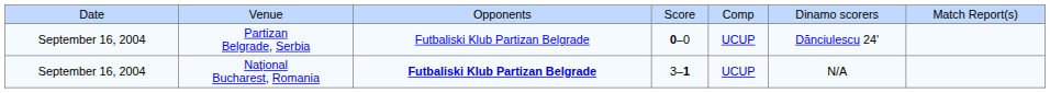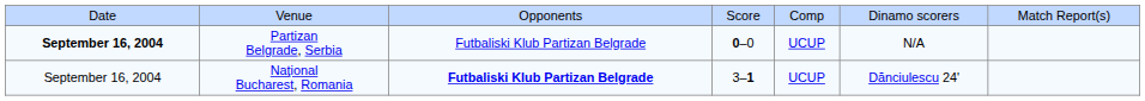 <table border=1 style="border-collapse:collapse; font-size:90%;" cellpadding=3 cellspacing=0 width=100%>
 <tr bgcolor=#C1D8FF align=center>
 <td>Date</td>
 <td>Venue</td>
 <td>Opponents</td>
 <td>Score</td>
 <td>Comp</td>
 <td>Dinamo scorers</td>
 <td>Match Report(s)</td>
 </tr>
 <tr align=center bgcolor=#F5FAFF>
-<td>September 16, 2004</td>
+<td><strong>September 16, 2004</strong></td>
 <td><a href='#'>Partizan</a><br><a href='#'>Belgrade</a>, <a href='#'>Serbia</a></td>
 <td><a href='#'>Futbaliski Klub Partizan Belgrade</a></td>
 <td><strong>0</strong>–0</td>
 <td><a href='#'>UCUP</a></td>
-<td><a href='#'>Dănciulescu</a> 24'</td>
+<td>N/A</td>
 <td></td>
 </tr>
 <tr align=center bgcolor=#F5FAFF>
 <td>September 16, 2004</td>
 <td><a href='#'>Naţional</a><br><a href='#'>Bucharest</a>, <a href='#'>Romania</a></td>
 <td><strong><a href='#'>Futbaliski Klub Partizan Belgrade</a></strong></td>
 <td>3–<strong>1</strong></td>
 <td><a href='#'>UCUP</a></td>
-<td>N/A</td>
+<td><a href='#'>Dănciulescu</a> 24'</td>
 <td></td>
 </tr>
 </table>
